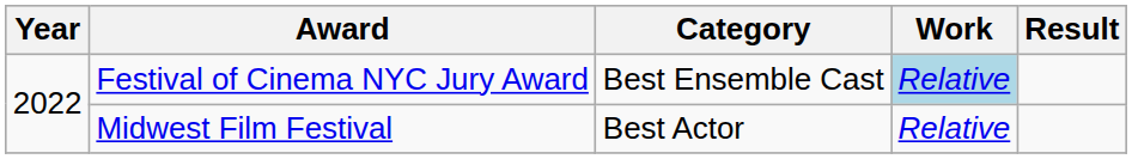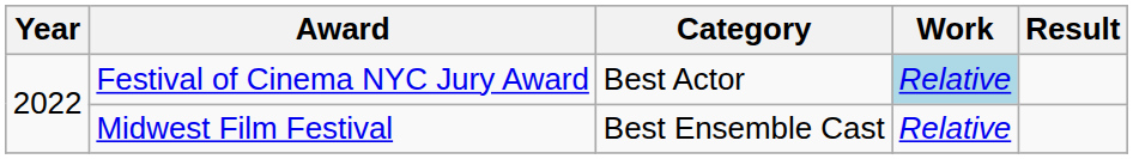 <table class="wikitable">
 <tr>
 <th>Year</th>
 <th>Award</th>
 <th>Category</th>
 <th>Work</th>
 <th>Result</th>
 </tr>
 <tr>
 <td rowspan="2">2022</td>
 <td><a href='#'>Festival of Cinema NYC Jury Award</a></td>
-<td>Best Ensemble Cast</td>
+<td>Best Actor</td>
 <td style="background: lightblue;"><a href='#'><em>Relative</em></a></td>
 <td></td>
 </tr>
 <tr>
 <td><a href='#'>Midwest Film Festival</a></td>
-<td>Best Actor</td>
+<td>Best Ensemble Cast</td>
 <td><a href='#'><em>Relative</em></a></td>
 <td></td>
 </tr>
 </table>
